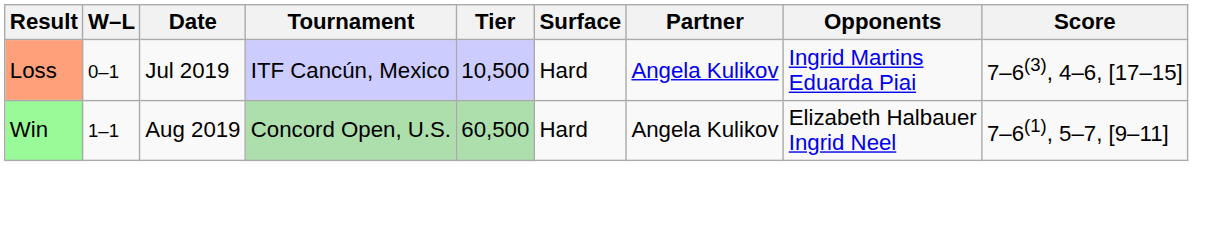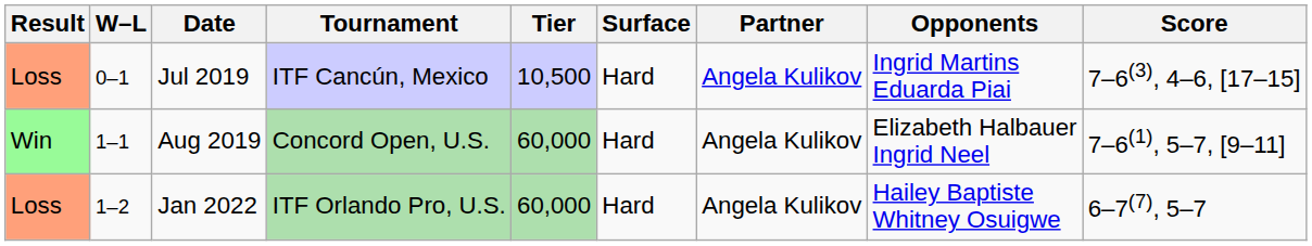 <table class="wikitable sortable">
 <tr>
 <th>Result</th>
 <th class="unsortable">W–L</th>
 <th>Date</th>
 <th>Tournament</th>
 <th>Tier</th>
 <th>Surface</th>
 <th>Partner</th>
 <th>Opponents</th>
 <th class="unsortable">Score</th>
 </tr>
 <tr>
 <td style="background:#FFA07A;">Loss</td>
 <td><small>0–1</small></td>
 <td>Jul 2019</td>
 <td style="background:#ccccff;">ITF Cancún, Mexico</td>
 <td style="background:#ccccff;">10,500</td>
 <td>Hard</td>
 <td> <a href='#'>Angela Kulikov</a></td>
 <td> <a href='#'>Ingrid Martins</a> <br>  <a href='#'>Eduarda Piai</a></td>
 <td>7–6<sup>(3)</sup>, 4–6, [17–15]</td>
 </tr>
 <tr>
 <td bgcolor="98FB98">Win</td>
 <td><small>1–1</small></td>
 <td>Aug 2019</td>
 <td style="background:#addfad;">Concord Open, U.S.</td>
-<td style="background:#addfad;">60,500</td>
+<td style="background:#addfad;">60,000</td>
 <td>Hard</td>
 <td> Angela Kulikov</td>
 <td> Elizabeth Halbauer <br>  <a href='#'>Ingrid Neel</a></td>
 <td>7–6<sup>(1)</sup>, 5–7, [9–11]</td>
 </tr>
+<tr>
+<td bgcolor="ffa07a">Loss</td>
+<td><small>1–2</small></td>
+<td>Jan 2022</td>
+<td style="background:#addfad;">ITF Orlando Pro, U.S.</td>
+<td style="background:#addfad;">60,000</td>
+<td>Hard</td>
+<td> Angela Kulikov</td>
+<td> <a href='#'>Hailey Baptiste</a> <br>  <a href='#'>Whitney Osuigwe</a></td>
+<td>6–7<sup>(7)</sup>, 5–7</td>
+</tr>
 </table>
